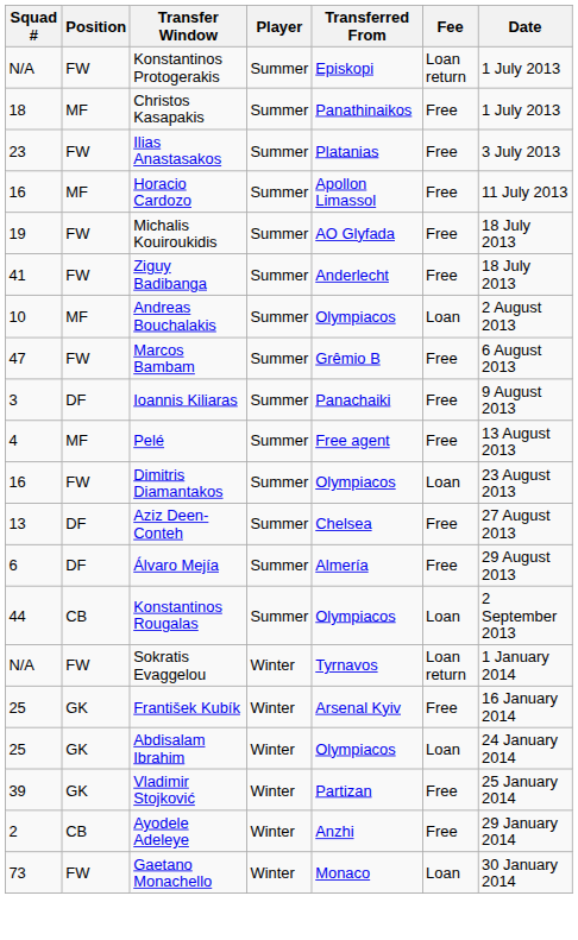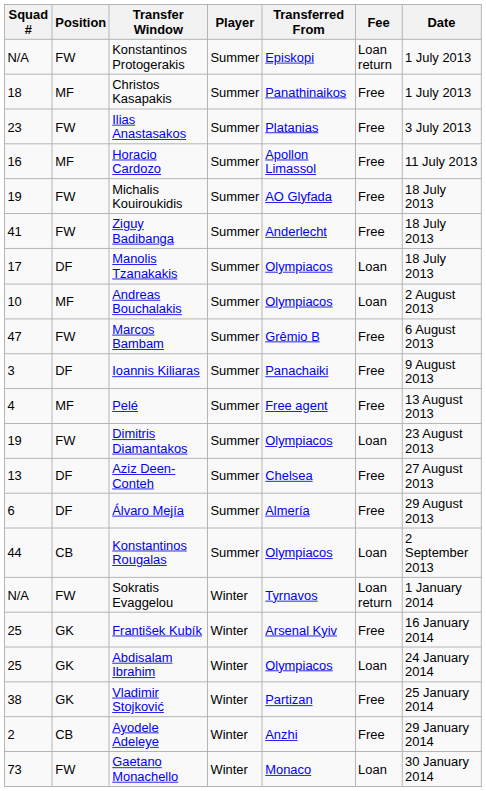 <table class="wikitable sortable" style="width:90%; text-align:center; font-size:95%; text-align:left;">
 <tr>
 <th><strong>Squad #</strong></th>
 <th><strong>Position</strong></th>
 <th><strong>Transfer Window</strong></th>
 <th><strong>Player</strong></th>
 <th><strong>Transferred From</strong></th>
 <th><strong>Fee</strong></th>
 <th><strong>Date</strong></th>
 </tr>
 <tr>
 <td>N/A</td>
 <td>FW</td>
 <td> Konstantinos Protogerakis</td>
 <td>Summer</td>
 <td> <a href='#'>Episkopi</a></td>
 <td>Loan return</td>
 <td>1 July 2013</td>
 </tr>
 <tr>
 <td>18</td>
 <td>MF</td>
 <td> Christos Kasapakis</td>
 <td>Summer</td>
 <td> <a href='#'>Panathinaikos</a></td>
 <td>Free</td>
 <td>1 July 2013</td>
 </tr>
 <tr>
 <td>23</td>
 <td>FW</td>
 <td> <a href='#'>Ilias Anastasakos</a></td>
 <td>Summer</td>
 <td> <a href='#'>Platanias</a></td>
 <td>Free</td>
 <td>3 July 2013</td>
 </tr>
 <tr>
 <td>16</td>
 <td>MF</td>
 <td>  <a href='#'>Horacio Cardozo</a></td>
 <td>Summer</td>
 <td> <a href='#'>Apollon Limassol</a></td>
 <td>Free</td>
 <td>11 July 2013</td>
 </tr>
 <tr>
 <td>19</td>
 <td>FW</td>
 <td> Michalis Kouiroukidis</td>
 <td>Summer</td>
 <td> <a href='#'>AO Glyfada</a></td>
 <td>Free</td>
 <td>18 July 2013</td>
 </tr>
 <tr>
 <td>41</td>
 <td>FW</td>
 <td>  <a href='#'>Ziguy Badibanga</a></td>
 <td>Summer</td>
 <td> <a href='#'>Anderlecht</a></td>
 <td>Free</td>
 <td>18 July 2013</td>
 </tr>
 <tr>
+<td>17</td>
+<td>DF</td>
+<td> <a href='#'>Manolis Tzanakakis</a></td>
+<td>Summer</td>
+<td> <a href='#'>Olympiacos</a></td>
+<td>Loan</td>
+<td>18 July 2013</td>
+</tr>
+<tr>
 <td>10</td>
 <td>MF</td>
 <td> <a href='#'>Andreas Bouchalakis</a></td>
 <td>Summer</td>
 <td> <a href='#'>Olympiacos</a></td>
 <td>Loan</td>
 <td>2 August 2013</td>
 </tr>
 <tr>
 <td>47</td>
 <td>FW</td>
 <td> <a href='#'>Marcos Bambam</a></td>
 <td>Summer</td>
 <td> <a href='#'>Grêmio B</a></td>
 <td>Free</td>
 <td>6 August 2013</td>
 </tr>
 <tr>
 <td>3</td>
 <td>DF</td>
 <td> <a href='#'>Ioannis Kiliaras</a></td>
 <td>Summer</td>
 <td> <a href='#'>Panachaiki</a></td>
 <td>Free</td>
 <td>9 August 2013</td>
 </tr>
 <tr>
 <td>4</td>
 <td>MF</td>
 <td> <a href='#'>Pelé</a></td>
 <td>Summer</td>
 <td><a href='#'>Free agent</a></td>
 <td>Free</td>
 <td>13 August 2013</td>
 </tr>
 <tr>
-<td>16</td>
+<td>19</td>
 <td>FW</td>
 <td> <a href='#'>Dimitris Diamantakos</a></td>
 <td>Summer</td>
 <td> <a href='#'>Olympiacos</a></td>
 <td>Loan</td>
 <td>23 August 2013</td>
 </tr>
 <tr>
 <td>13</td>
 <td>DF</td>
 <td>  <a href='#'>Aziz Deen-Conteh</a></td>
 <td>Summer</td>
 <td> <a href='#'>Chelsea</a></td>
 <td>Free</td>
 <td>27 August 2013</td>
 </tr>
 <tr>
 <td>6</td>
 <td>DF</td>
 <td> <a href='#'>Álvaro Mejía</a></td>
 <td>Summer</td>
 <td> <a href='#'>Almería</a></td>
 <td>Free</td>
 <td>29 August 2013</td>
 </tr>
 <tr>
 <td>44</td>
 <td>CB</td>
 <td> <a href='#'>Konstantinos Rougalas</a></td>
 <td>Summer</td>
 <td> <a href='#'>Olympiacos</a></td>
 <td>Loan</td>
 <td>2 September 2013</td>
 </tr>
 <tr>
 <td>N/A</td>
 <td>FW</td>
 <td> Sokratis Evaggelou</td>
 <td>Winter</td>
 <td> <a href='#'>Tyrnavos</a></td>
 <td>Loan return</td>
 <td>1 January 2014</td>
 </tr>
 <tr>
 <td>25</td>
 <td>GK</td>
 <td> <a href='#'>František Kubík</a></td>
 <td>Winter</td>
 <td> <a href='#'>Arsenal Kyiv</a></td>
 <td>Free</td>
 <td>16 January 2014</td>
 </tr>
 <tr>
 <td>25</td>
 <td>GK</td>
 <td> <a href='#'>Abdisalam Ibrahim</a></td>
 <td>Winter</td>
 <td> <a href='#'>Olympiacos</a></td>
 <td>Loan</td>
 <td>24 January 2014</td>
 </tr>
 <tr>
-<td>39</td>
+<td>38</td>
 <td>GK</td>
 <td> <a href='#'>Vladimir Stojković</a></td>
 <td>Winter</td>
 <td> <a href='#'>Partizan</a></td>
 <td>Free</td>
 <td>25 January 2014</td>
 </tr>
 <tr>
 <td>2</td>
 <td>CB</td>
 <td> <a href='#'>Ayodele Adeleye</a></td>
 <td>Winter</td>
 <td> <a href='#'>Anzhi</a></td>
 <td>Free</td>
 <td>29 January 2014</td>
 </tr>
 <tr>
 <td>73</td>
 <td>FW</td>
 <td> <a href='#'>Gaetano Monachello</a></td>
 <td>Winter</td>
 <td> <a href='#'>Monaco</a></td>
 <td>Loan</td>
 <td>30 January 2014</td>
 </tr>
 </table>
